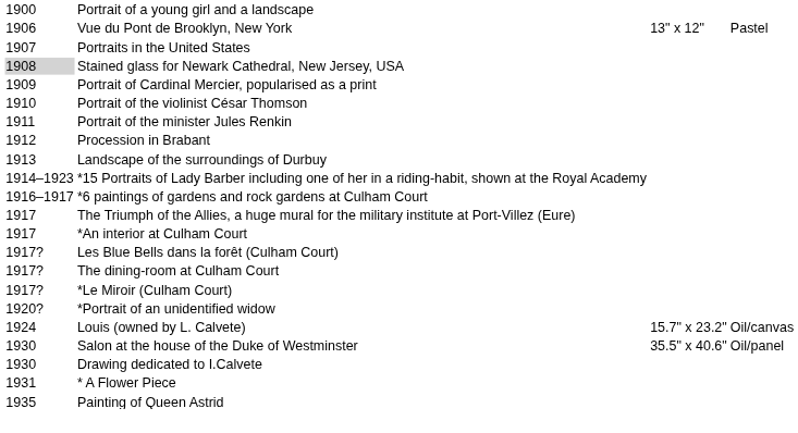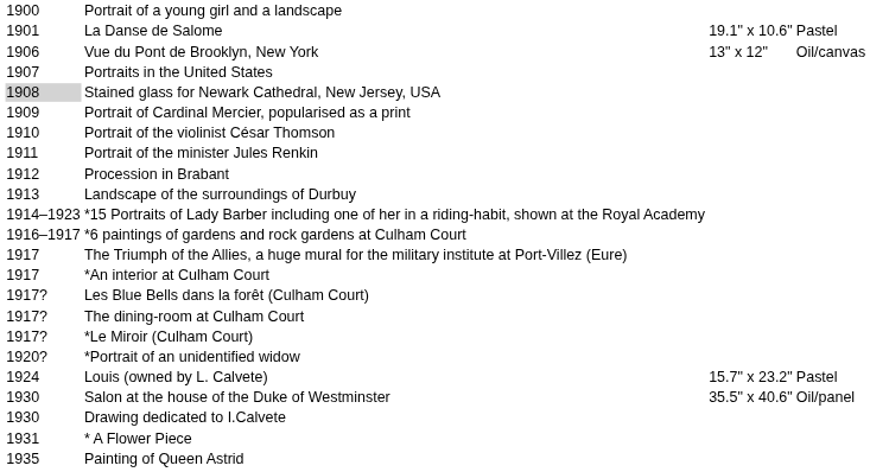 <table ->
 <tr>
 <td>1900</td>
 <td>Portrait of a young girl and a landscape</td>
 </tr>
 <tr>
+<td>1901</td>
+<td>La Danse de Salome</td>
+<td>19.1" x 10.6"</td>
+<td>Pastel</td>
+</tr>
+<tr>
 <td>1906</td>
 <td>Vue du Pont de Brooklyn, New York</td>
 <td>13" x 12"</td>
-<td>Pastel</td>
+<td>Oil/canvas</td>
 </tr>
 <tr>
 <td>1907</td>
 <td>Portraits in the United States</td>
 </tr>
 <tr>
 <td style="background: lightgrey;">1908</td>
 <td>Stained glass for Newark Cathedral, New Jersey, USA</td>
 </tr>
 <tr>
 <td>1909</td>
 <td>Portrait of Cardinal Mercier, popularised as a print</td>
 </tr>
 <tr>
 <td>1910</td>
 <td>Portrait of the violinist César Thomson</td>
 </tr>
 <tr>
 <td>1911</td>
 <td>Portrait of the minister Jules Renkin</td>
 </tr>
 <tr>
 <td>1912</td>
 <td>Procession in Brabant</td>
 </tr>
 <tr>
 <td>1913</td>
 <td>Landscape of the surroundings of Durbuy</td>
 </tr>
 <tr>
 <td>1914–1923</td>
 <td>*15 Portraits of Lady Barber including one of her in a riding-habit, shown at the Royal Academy</td>
 </tr>
 <tr>
 <td>1916–1917</td>
 <td>*6 paintings of gardens and rock gardens at Culham Court</td>
 </tr>
 <tr>
 <td>1917</td>
 <td>The Triumph of the Allies, a huge mural for the military institute at Port-Villez (Eure)</td>
 </tr>
 <tr>
 <td>1917</td>
 <td>*An interior at Culham Court</td>
 </tr>
 <tr>
 <td>1917?</td>
 <td>Les Blue Bells dans la forêt (Culham Court)</td>
 </tr>
 <tr>
 <td>1917?</td>
 <td>The dining-room at Culham Court</td>
 </tr>
 <tr>
 <td>1917?</td>
 <td>*Le Miroir (Culham Court)</td>
 </tr>
 <tr>
 <td>1920?</td>
 <td>*Portrait of an unidentified widow</td>
 </tr>
 <tr>
 <td>1924</td>
 <td>Louis (owned by L. Calvete)</td>
 <td>15.7" x 23.2"</td>
-<td>Oil/canvas</td>
+<td>Pastel</td>
 </tr>
 <tr>
 <td>1930</td>
 <td>Salon at the house of the Duke of Westminster</td>
 <td>35.5" x 40.6"</td>
 <td>Oil/panel</td>
 </tr>
 <tr>
 <td>1930</td>
 <td>Drawing dedicated to I.Calvete</td>
 </tr>
 <tr>
 <td>1931</td>
 <td>* A Flower Piece</td>
 </tr>
 <tr>
 <td>1935</td>
 <td>Painting of Queen Astrid</td>
 </tr>
 <tr>
 </tr>
 </table>
